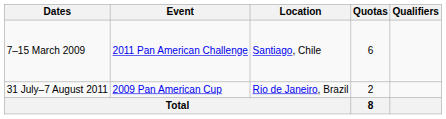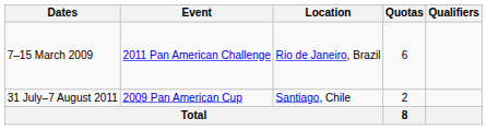 <table class="wikitable">
 <tr>
 <th>Dates</th>
 <th>Event</th>
 <th>Location</th>
 <th>Quotas</th>
 <th>Qualifiers</th>
 </tr>
 <tr>
 <td>7–15 March 2009</td>
 <td><a href='#'>2011 Pan American Challenge</a></td>
-<td><a href='#'>Santiago</a>, Chile</td>
+<td><a href='#'>Rio de Janeiro</a>, Brazil</td>
 <td align=center>6</td>
 <td><br><br><br><br><br></td>
 </tr>
 <tr>
 <td>31 July–7 August 2011</td>
 <td><a href='#'>2009 Pan American Cup</a></td>
-<td><a href='#'>Rio de Janeiro</a>, Brazil</td>
+<td><a href='#'>Santiago</a>, Chile</td>
 <td align=center>2</td>
 <td><br></td>
 </tr>
 <tr>
 <th colspan=3>Total</th>
 <th>8</th>
 <th></th>
 </tr>
 </table>
